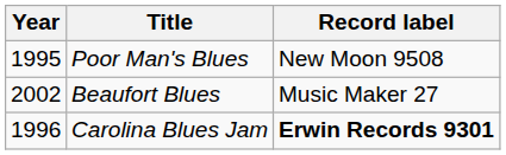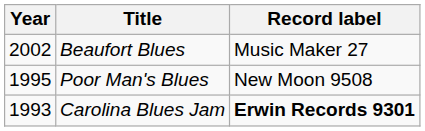 <table class="wikitable sortable">
 <tr>
 <th>Year</th>
 <th>Title</th>
 <th>Record label</th>
 </tr>
 <tr>
+<td>2002</td>
+<td><em>Beaufort Blues</em></td>
+<td style="text-align:left;">Music Maker 27</td>
+</tr>
+<tr>
 <td>1995</td>
 <td><em>Poor Man's Blues</em></td>
 <td style="text-align:left;">New Moon 9508</td>
 </tr>
 <tr>
-<td>2002</td>
-<td><em>Beaufort Blues</em></td>
-<td style="text-align:left;">Music Maker 27</td>
-</tr>
-<tr>
-<td>1996</td>
+<td>1993</td>
 <td><em>Carolina Blues Jam</em></td>
 <td style="text-align:left;"><strong>Erwin Records 9301</strong></td>
 </tr>
 </table>
